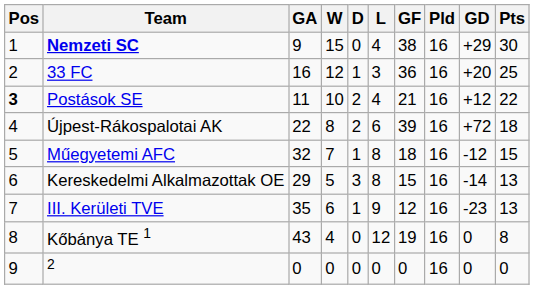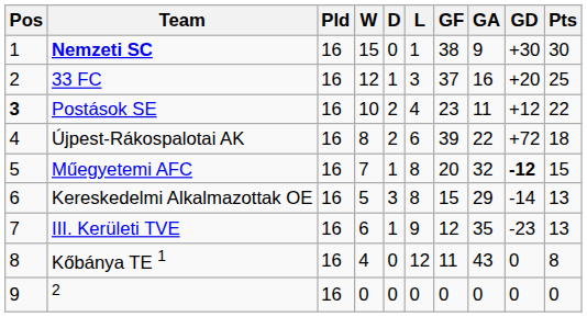 <table class="wikitable sortable" style=" font-size: 87%;">
 <tr>
 <th>Pos</th>
 <th>Team</th>
-<th>GA</th>
+<th>Pld</th>
 <th>W</th>
 <th>D</th>
 <th>L</th>
 <th>GF</th>
-<th>Pld</th>
+<th>GA</th>
 <th>GD</th>
 <th>Pts</th>
 </tr>
 <tr>
 <td>1</td>
 <td><strong><a href='#'>Nemzeti SC</a></strong></td>
-<td>9</td>
+<td>16</td>
 <td>15</td>
 <td>0</td>
-<td>4</td>
+<td>1</td>
 <td>38</td>
-<td>16</td>
-<td>+29</td>
+<td>9</td>
+<td>+30</td>
 <td>30</td>
 </tr>
 <tr>
 <td>2</td>
 <td><a href='#'>33 FC</a></td>
 <td>16</td>
 <td>12</td>
 <td>1</td>
 <td>3</td>
-<td>36</td>
+<td>37</td>
 <td>16</td>
 <td>+20</td>
 <td>25</td>
 </tr>
 <tr>
 <td><strong>3</strong></td>
 <td><a href='#'>Postások SE</a></td>
-<td>11</td>
+<td>16</td>
 <td>10</td>
 <td>2</td>
 <td>4</td>
-<td>21</td>
-<td>16</td>
+<td>23</td>
+<td>11</td>
 <td>+12</td>
 <td>22</td>
 </tr>
 <tr>
 <td>4</td>
 <td>Újpest-Rákospalotai AK</td>
-<td>22</td>
+<td>16</td>
 <td>8</td>
 <td>2</td>
 <td>6</td>
 <td>39</td>
-<td>16</td>
+<td>22</td>
 <td>+72</td>
 <td>18</td>
 </tr>
 <tr>
 <td>5</td>
 <td><a href='#'>Műegyetemi AFC</a></td>
-<td>32</td>
+<td>16</td>
 <td>7</td>
 <td>1</td>
 <td>8</td>
-<td>18</td>
-<td>16</td>
-<td>-12</td>
+<td>20</td>
+<td>32</td>
+<td><strong>-12</strong></td>
 <td>15</td>
 </tr>
 <tr>
 <td>6</td>
 <td>Kereskedelmi Alkalmazottak OE</td>
-<td>29</td>
+<td>16</td>
 <td>5</td>
 <td>3</td>
 <td>8</td>
 <td>15</td>
-<td>16</td>
+<td>29</td>
 <td>-14</td>
 <td>13</td>
 </tr>
 <tr>
 <td>7</td>
 <td><a href='#'>III. Kerületi TVE</a></td>
-<td>35</td>
+<td>16</td>
 <td>6</td>
 <td>1</td>
 <td>9</td>
 <td>12</td>
-<td>16</td>
+<td>35</td>
 <td>-23</td>
 <td>13</td>
 </tr>
 <tr>
 <td>8</td>
 <td>Kőbánya TE <sup>1</sup></td>
-<td>43</td>
+<td>16</td>
 <td>4</td>
 <td>0</td>
 <td>12</td>
-<td>19</td>
-<td>16</td>
+<td>11</td>
+<td>43</td>
 <td>0</td>
 <td>8</td>
 </tr>
 <tr>
 <td>9</td>
 <td> <sup>2</sup></td>
+<td>16</td>
 <td>0</td>
 <td>0</td>
 <td>0</td>
 <td>0</td>
 <td>0</td>
-<td>16</td>
 <td>0</td>
 <td>0</td>
 </tr>
 </table>
